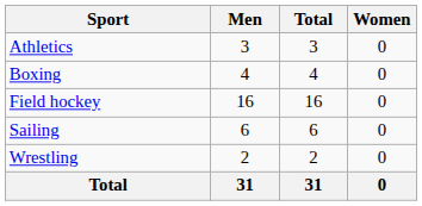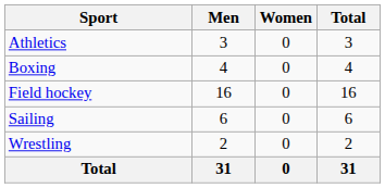 <table class="wikitable sortable" style="text-align:center;">
 <tr>
 <th width=180>Sport</th>
 <th width=55>Men</th>
+<th width=55>Women</th>
 <th width=55>Total</th>
-<th width=55>Women</th>
 </tr>
 <tr>
 <td align=left><a href='#'>Athletics</a></td>
 <td>3</td>
+<td>0</td>
 <td>3</td>
-<td>0</td>
 </tr>
 <tr>
 <td align=left><a href='#'>Boxing</a></td>
 <td>4</td>
+<td>0</td>
 <td>4</td>
-<td>0</td>
 </tr>
 <tr>
 <td align=left><a href='#'>Field hockey</a></td>
 <td>16</td>
+<td>0</td>
 <td>16</td>
-<td>0</td>
 </tr>
 <tr>
 <td align=left><a href='#'>Sailing</a></td>
 <td>6</td>
+<td>0</td>
 <td>6</td>
-<td>0</td>
 </tr>
 <tr>
 <td align=left><a href='#'>Wrestling</a></td>
 <td>2</td>
+<td>0</td>
 <td>2</td>
-<td>0</td>
 </tr>
 <tr>
 <th>Total</th>
 <th>31</th>
+<th>0</th>
 <th>31</th>
-<th>0</th>
 </tr>
 </table>
